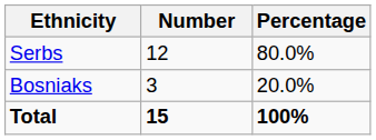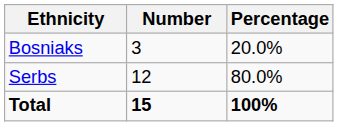 <table class="wikitable">
 <tr>
 <th width="100px">Ethnicity</th>
 <th width="80px">Number</th>
 <th width="80px">Percentage</th>
 </tr>
 <tr>
+<td><a href='#'>Bosniaks</a></td>
+<td>3</td>
+<td>20.0%</td>
+</tr>
+<tr>
 <td><a href='#'>Serbs</a></td>
 <td>12</td>
 <td>80.0%</td>
-</tr>
-<tr>
-<td><a href='#'>Bosniaks</a></td>
-<td>3</td>
-<td>20.0%</td>
 </tr>
 <tr>
 <td><strong>Total</strong></td>
 <td><strong>15</strong></td>
 <td><strong>100%</strong></td>
 </tr>
 </table>
